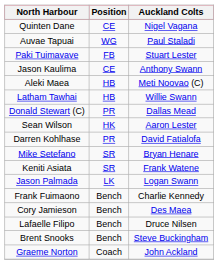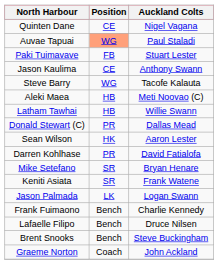 <table align="right" class="wikitable" style="font-size:90%; margin-left:1em">
 <tr bgcolor="#FF0033">
 <th width="130">North Harbour</th>
 <th width="40">Position</th>
 <th width="130">Auckland Colts</th>
 </tr>
 <tr align=center>
 <td>Quinten Dane</td>
 <td><a href='#'>CE</a></td>
 <td><a href='#'>Nigel Vagana</a></td>
 </tr>
 <tr align=center>
 <td>Auvae Tapuai</td>
-<td><a href='#'>WG</a></td>
+<td style="background: lightsalmon;"><a href='#'>WG</a></td>
 <td><a href='#'>Paul Staladi</a></td>
 </tr>
 <tr align=center>
 <td><a href='#'>Paki Tuimavave</a></td>
 <td><a href='#'>FB</a></td>
 <td><a href='#'>Stuart Lester</a></td>
 </tr>
 <tr align=center>
 <td>Jason Kaulima</td>
 <td><a href='#'>CE</a></td>
 <td><a href='#'>Anthony Swann</a></td>
+</tr>
+<tr align=center>
+<td>Steve Barry</td>
+<td><a href='#'>WG</a></td>
+<td>Tacofe Kalauta</td>
 </tr>
 <tr align=center>
 <td>Aleki Maea</td>
 <td><a href='#'>HB</a></td>
 <td><a href='#'>Meti Noovao</a> (C)</td>
 </tr>
 <tr align=center>
 <td><a href='#'>Latham Tawhai</a></td>
 <td><a href='#'>HB</a></td>
 <td><a href='#'>Willie Swann</a></td>
 </tr>
 <tr align=center>
 <td><a href='#'>Donald Stewart</a> (C)</td>
 <td><a href='#'>PR</a></td>
 <td><a href='#'>Dallas Mead</a></td>
 </tr>
 <tr align=center>
 <td>Sean Wilson</td>
 <td><a href='#'>HK</a></td>
 <td><a href='#'>Aaron Lester</a></td>
 </tr>
 <tr align=center>
 <td>Darren Kohlhase</td>
 <td><a href='#'>PR</a></td>
 <td><a href='#'>David Fatialofa</a></td>
 </tr>
 <tr align=center>
 <td><a href='#'>Mike Setefano</a></td>
 <td><a href='#'>SR</a></td>
 <td><a href='#'>Bryan Henare</a></td>
 </tr>
 <tr align=center>
 <td>Keniti Asiata</td>
 <td><a href='#'>SR</a></td>
 <td><a href='#'>Frank Watene</a></td>
 </tr>
 <tr align=center>
 <td><a href='#'>Jason Palmada</a></td>
 <td><a href='#'>LK</a></td>
 <td><a href='#'>Logan Swann</a></td>
 </tr>
 <tr align=center>
 <td>Frank Fuimaono</td>
 <td>Bench</td>
 <td>Charlie Kennedy</td>
 </tr>
 <tr align=center>
-<td>Cory Jamieson</td>
-<td>Bench</td>
-<td><a href='#'>Des Maea</a></td>
-</tr>
-<tr align=center>
 <td>Lafaelle Filipo</td>
 <td>Bench</td>
 <td>Druce Nilsen</td>
 </tr>
 <tr align=center>
 <td>Brent Snooks</td>
 <td>Bench</td>
 <td><a href='#'>Steve Buckingham</a></td>
 </tr>
 <tr align=center>
 <td><a href='#'>Graeme Norton</a></td>
 <td>Coach</td>
 <td><a href='#'>John Ackland</a></td>
 </tr>
 <tr>
 </tr>
 </table>
